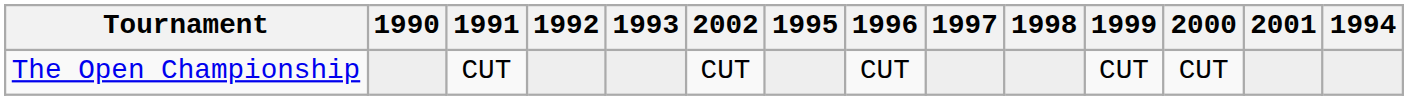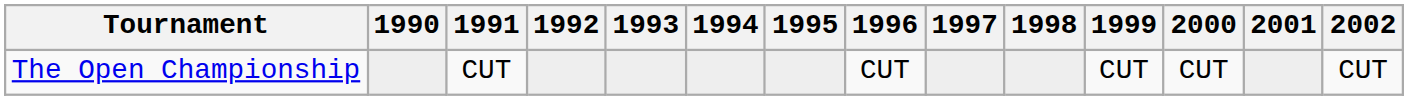 <table class="wikitable" style="font-size:95%;text-align:center;">
 <tr>
 <th>Tournament</th>
 <th>1990</th>
 <th>1991</th>
 <th>1992</th>
 <th>1993</th>
-<th>2002</th>
+<th>1994</th>
 <th>1995</th>
 <th>1996</th>
 <th>1997</th>
 <th>1998</th>
 <th>1999</th>
 <th>2000</th>
 <th>2001</th>
-<th>1994</th>
+<th>2002</th>
 </tr>
 <tr>
 <td><a href='#'>The Open Championship</a></td>
 <td style="background:#eeeeee;"></td>
 <td>CUT</td>
 <td style="background:#eeeeee;"></td>
 <td style="background:#eeeeee;"></td>
-<td>CUT</td>
+<td style="background:#eeeeee;"></td>
 <td style="background:#eeeeee;"></td>
 <td>CUT</td>
 <td style="background:#eeeeee;"></td>
 <td style="background:#eeeeee;"></td>
 <td>CUT</td>
 <td>CUT</td>
 <td style="background:#eeeeee;"></td>
-<td style="background:#eeeeee;"></td>
+<td>CUT</td>
 </tr>
 </table>
